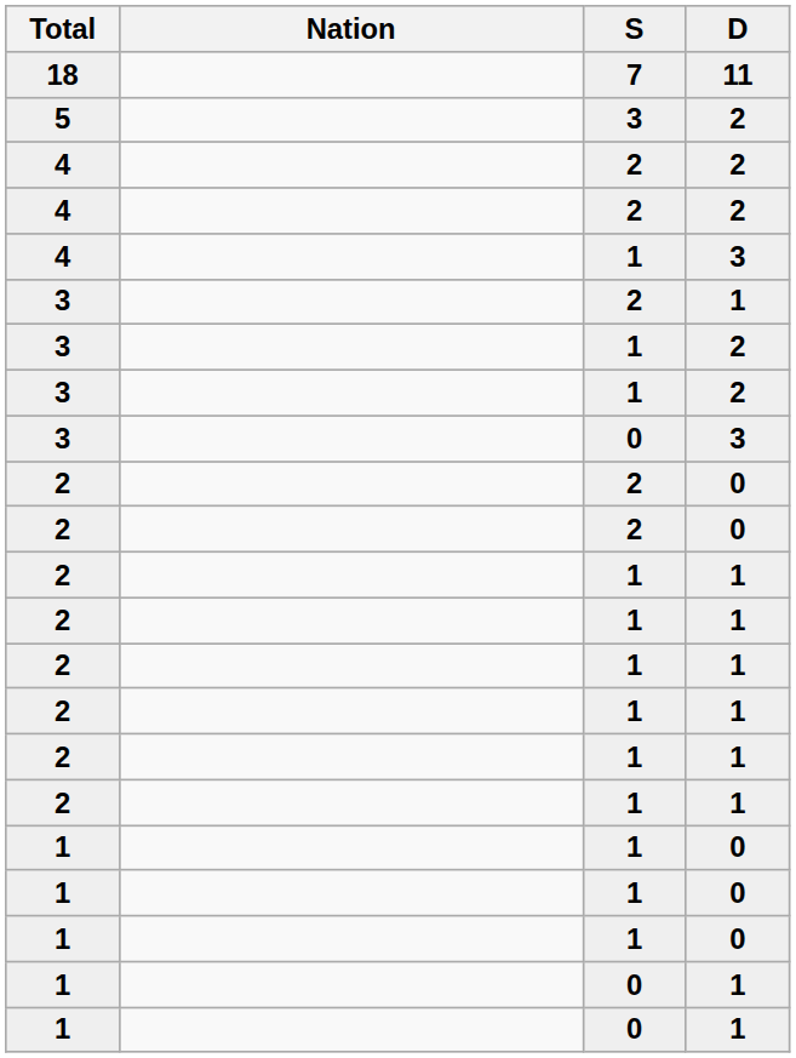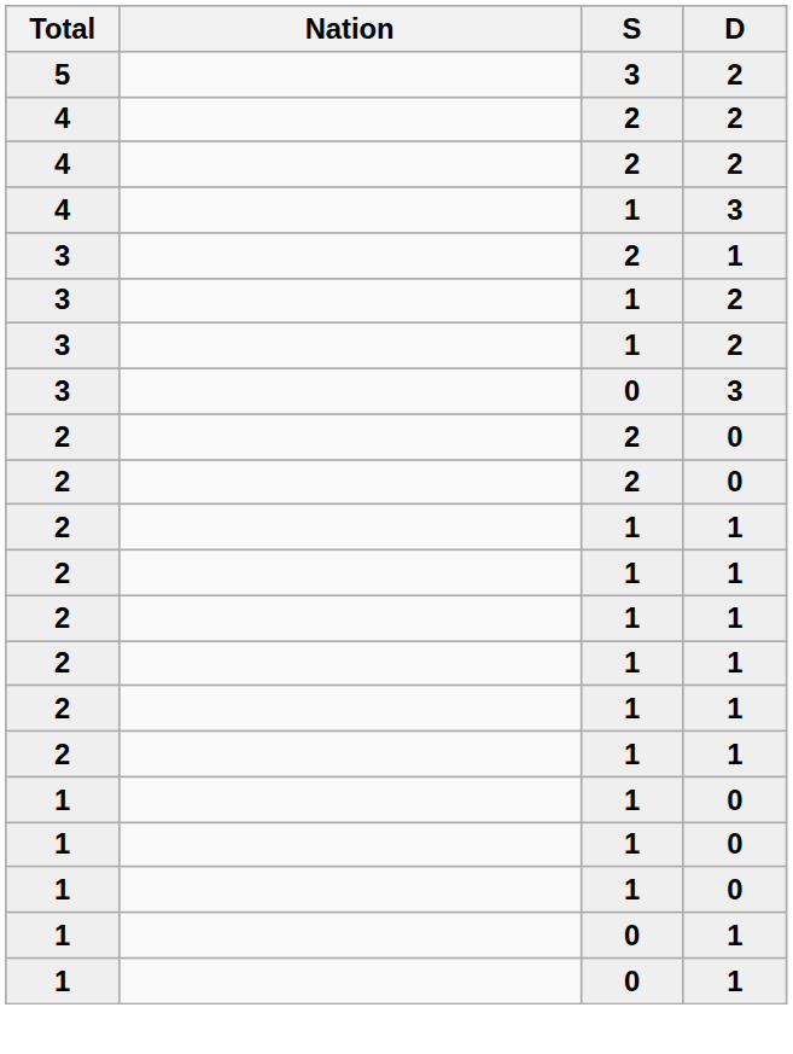 <table class="wikitable" style="font-size:90%;">
 <tr>
 <th width=50>Total</th>
 <th width=225>Nation</th>
 <th width=45 style="background:#efefef"> S </th>
 <th width=45 style="background:#efefef"> D </th>
-</tr>
-<tr align=center>
-<td bgcolor=#efefef><strong>18</strong></td>
-<td align=left></td>
-<td bgcolor=#efefef><strong>7</strong></td>
-<td bgcolor=#efefef><strong>11</strong></td>
 </tr>
 <tr align=center>
 <td bgcolor=#efefef><strong>5</strong></td>
 <td align=left></td>
 <td bgcolor=#efefef><strong>3</strong></td>
 <td bgcolor=#efefef><strong>2</strong></td>
 </tr>
 <tr align=center>
 <td bgcolor=#efefef><strong>4</strong></td>
 <td align=left></td>
 <td bgcolor=#efefef><strong>2</strong></td>
 <td bgcolor=#efefef><strong>2</strong></td>
 </tr>
 <tr align=center>
 <td bgcolor=#efefef><strong>4</strong></td>
 <td align=left></td>
 <td bgcolor=#efefef><strong>2</strong></td>
 <td bgcolor=#efefef><strong>2</strong></td>
 </tr>
 <tr align=center>
 <td bgcolor=#efefef><strong>4</strong></td>
 <td align=left></td>
 <td bgcolor=#efefef><strong>1</strong></td>
 <td bgcolor=#efefef><strong>3</strong></td>
 </tr>
 <tr align=center>
 <td bgcolor=#efefef><strong>3</strong></td>
 <td align=left></td>
 <td bgcolor=#efefef><strong>2</strong></td>
 <td bgcolor=#efefef><strong>1</strong></td>
 </tr>
 <tr align=center>
 <td bgcolor=#efefef><strong>3</strong></td>
 <td align=left></td>
 <td bgcolor=#efefef><strong>1</strong></td>
 <td bgcolor=#efefef><strong>2</strong></td>
 </tr>
 <tr align=center>
 <td bgcolor=#efefef><strong>3</strong></td>
 <td align=left></td>
 <td bgcolor=#efefef><strong>1</strong></td>
 <td bgcolor=#efefef><strong>2</strong></td>
 </tr>
 <tr align=center>
 <td bgcolor=#efefef><strong>3</strong></td>
 <td align=left></td>
 <td bgcolor=#efefef><strong>0</strong></td>
 <td bgcolor=#efefef><strong>3</strong></td>
 </tr>
 <tr align=center>
 <td bgcolor=#efefef><strong>2</strong></td>
 <td align=left></td>
 <td bgcolor=#efefef><strong>2</strong></td>
 <td bgcolor=#efefef><strong>0</strong></td>
 </tr>
 <tr align=center>
 <td bgcolor=#efefef><strong>2</strong></td>
 <td align=left></td>
 <td bgcolor=#efefef><strong>2</strong></td>
 <td bgcolor=#efefef><strong>0</strong></td>
 </tr>
 <tr align=center>
 <td bgcolor=#efefef><strong>2</strong></td>
 <td align=left></td>
 <td bgcolor=#efefef><strong>1</strong></td>
 <td bgcolor=#efefef><strong>1</strong></td>
 </tr>
 <tr align=center>
 <td bgcolor=#efefef><strong>2</strong></td>
 <td align=left></td>
 <td bgcolor=#efefef><strong>1</strong></td>
 <td bgcolor=#efefef><strong>1</strong></td>
 </tr>
 <tr align=center>
 <td bgcolor=#efefef><strong>2</strong></td>
 <td align=left></td>
 <td bgcolor=#efefef><strong>1</strong></td>
 <td bgcolor=#efefef><strong>1</strong></td>
 </tr>
 <tr align=center>
 <td bgcolor=#efefef><strong>2</strong></td>
 <td align=left></td>
 <td bgcolor=#efefef><strong>1</strong></td>
 <td bgcolor=#efefef><strong>1</strong></td>
 </tr>
 <tr align=center>
 <td bgcolor=#efefef><strong>2</strong></td>
 <td align=left></td>
 <td bgcolor=#efefef><strong>1</strong></td>
 <td bgcolor=#efefef><strong>1</strong></td>
 </tr>
 <tr align=center>
 <td bgcolor=#efefef><strong>2</strong></td>
 <td align=left></td>
 <td bgcolor=#efefef><strong>1</strong></td>
 <td bgcolor=#efefef><strong>1</strong></td>
 </tr>
 <tr align=center>
 <td bgcolor=#efefef><strong>1</strong></td>
 <td align=left></td>
 <td bgcolor=#efefef><strong>1</strong></td>
 <td bgcolor=#efefef><strong>0</strong></td>
 </tr>
 <tr align=center>
 <td bgcolor=#efefef><strong>1</strong></td>
 <td align=left></td>
 <td bgcolor=#efefef><strong>1</strong></td>
 <td bgcolor=#efefef><strong>0</strong></td>
 </tr>
 <tr align=center>
 <td bgcolor=#efefef><strong>1</strong></td>
 <td align=left></td>
 <td bgcolor=#efefef><strong>1</strong></td>
 <td bgcolor=#efefef><strong>0</strong></td>
 </tr>
 <tr align=center>
 <td bgcolor=#efefef><strong>1</strong></td>
 <td align=left></td>
 <td bgcolor=#efefef><strong>0</strong></td>
 <td bgcolor=#efefef><strong>1</strong></td>
 </tr>
 <tr align=center>
 <td bgcolor=#efefef><strong>1</strong></td>
 <td align=left></td>
 <td bgcolor=#efefef><strong>0</strong></td>
 <td bgcolor=#efefef><strong>1</strong></td>
 </tr>
 </table>
